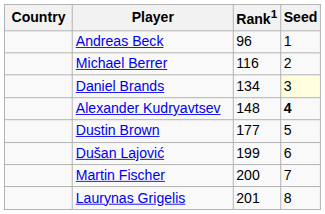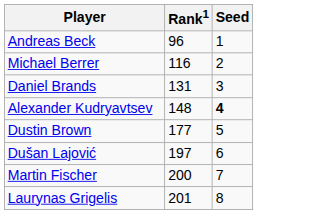 <table class="sortable wikitable">
 <tr>
-<th width="70">Country</th>
 <th width="175">Player</th>
 <th>Rank<sup>1</sup></th>
 <th>Seed</th>
 </tr>
 <tr>
-<td></td>
 <td><a href='#'>Andreas Beck</a></td>
 <td>96</td>
 <td>1</td>
 </tr>
 <tr>
-<td></td>
 <td><a href='#'>Michael Berrer</a></td>
 <td>116</td>
 <td>2</td>
 </tr>
 <tr>
-<td></td>
 <td><a href='#'>Daniel Brands</a></td>
-<td>134</td>
-<td style="background: lightyellow;">3</td>
+<td>131</td>
+<td>3</td>
 </tr>
 <tr>
-<td></td>
 <td><a href='#'>Alexander Kudryavtsev</a></td>
 <td>148</td>
 <td><strong>4</strong></td>
 </tr>
 <tr>
-<td></td>
 <td><a href='#'>Dustin Brown</a></td>
 <td>177</td>
 <td>5</td>
 </tr>
 <tr>
-<td></td>
 <td><a href='#'>Dušan Lajović</a></td>
-<td>199</td>
+<td>197</td>
 <td>6</td>
 </tr>
 <tr>
-<td></td>
 <td><a href='#'>Martin Fischer</a></td>
 <td>200</td>
 <td>7</td>
 </tr>
 <tr>
-<td></td>
 <td><a href='#'>Laurynas Grigelis</a></td>
 <td>201</td>
 <td>8</td>
 </tr>
 </table>
